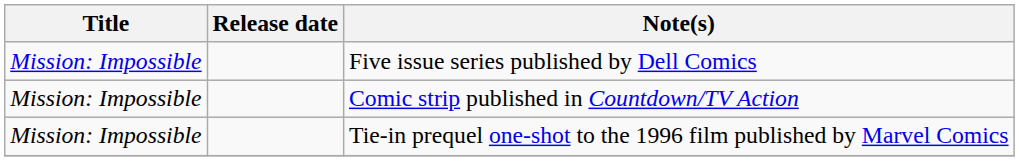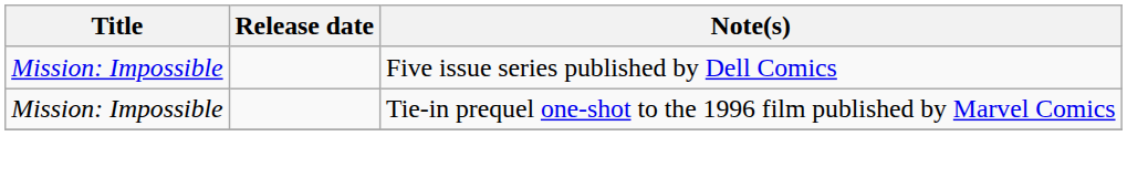 <table class="wikitable sortable">
 <tr>
 <th scope="col">Title</th>
 <th scope="col">Release date</th>
 <th scope="col">Note(s)</th>
 </tr>
 <tr>
 <td scope="row"><em><a href='#'>Mission: Impossible</a></em></td>
 <td></td>
 <td>Five issue series published by <a href='#'>Dell Comics</a></td>
 </tr>
 <tr>
 <td scope="row"><em>Mission: Impossible</em></td>
 <td></td>
-<td><a href='#'>Comic strip</a> published in <em><a href='#'>Countdown/TV Action</a></em></td>
-</tr>
-<tr>
-<td scope="row"><em>Mission: Impossible</em></td>
-<td></td>
 <td>Tie-in prequel <a href='#'>one-shot</a> to the 1996 film published by <a href='#'>Marvel Comics</a></td>
 </tr>
 <tr>
 </tr>
 </table>
